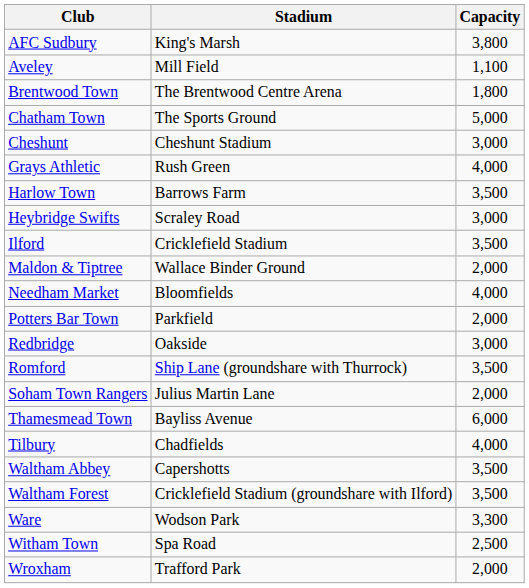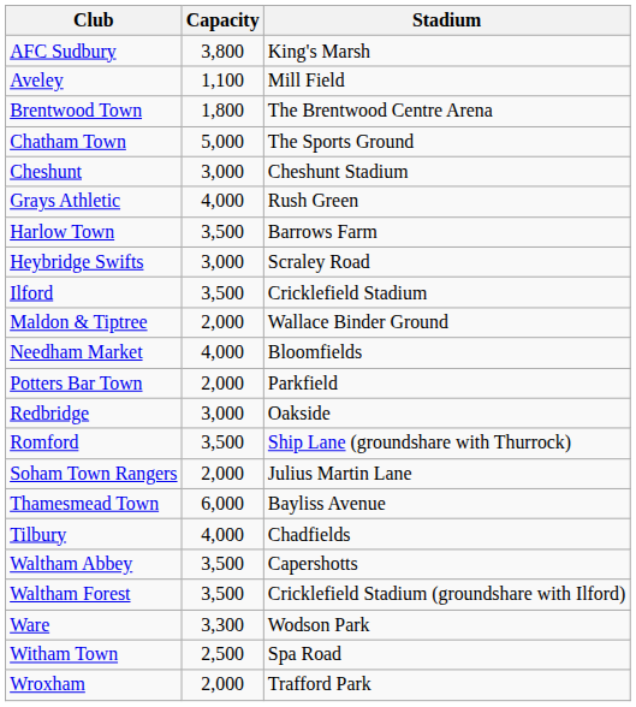 <table class="wikitable sortable">
 <tr>
 <th>Club</th>
+<th>Capacity</th>
 <th>Stadium</th>
-<th>Capacity</th>
 </tr>
 <tr>
 <td><a href='#'>AFC Sudbury</a></td>
+<td align="center">3,800</td>
 <td>King's Marsh</td>
-<td align="center">3,800</td>
 </tr>
 <tr>
 <td><a href='#'>Aveley</a></td>
+<td align="center">1,100</td>
 <td>Mill Field</td>
-<td align="center">1,100</td>
 </tr>
 <tr>
 <td><a href='#'>Brentwood Town</a></td>
+<td align="center">1,800</td>
 <td>The Brentwood Centre Arena</td>
-<td align="center">1,800</td>
 </tr>
 <tr>
 <td><a href='#'>Chatham Town</a></td>
+<td align="center">5,000</td>
 <td>The Sports Ground</td>
-<td align="center">5,000</td>
 </tr>
 <tr>
 <td><a href='#'>Cheshunt</a></td>
+<td align="center">3,000</td>
 <td>Cheshunt Stadium</td>
-<td align="center">3,000</td>
 </tr>
 <tr>
 <td><a href='#'>Grays Athletic</a></td>
+<td align="center">4,000</td>
 <td>Rush Green</td>
-<td align="center">4,000</td>
 </tr>
 <tr>
 <td><a href='#'>Harlow Town</a></td>
+<td align="center">3,500</td>
 <td>Barrows Farm</td>
-<td align="center">3,500</td>
 </tr>
 <tr>
 <td><a href='#'>Heybridge Swifts</a></td>
+<td align="center">3,000</td>
 <td>Scraley Road</td>
-<td align="center">3,000</td>
 </tr>
 <tr>
 <td><a href='#'>Ilford</a></td>
+<td align="center">3,500</td>
 <td>Cricklefield Stadium</td>
-<td align="center">3,500</td>
 </tr>
 <tr>
 <td><a href='#'>Maldon & Tiptree</a></td>
+<td align="center">2,000</td>
 <td>Wallace Binder Ground</td>
-<td align="center">2,000</td>
 </tr>
 <tr>
 <td><a href='#'>Needham Market</a></td>
+<td align="center">4,000</td>
 <td>Bloomfields</td>
-<td align="center">4,000</td>
 </tr>
 <tr>
 <td><a href='#'>Potters Bar Town</a></td>
+<td align="center">2,000</td>
 <td>Parkfield</td>
-<td align="center">2,000</td>
 </tr>
 <tr>
 <td><a href='#'>Redbridge</a></td>
+<td align="center">3,000</td>
 <td>Oakside</td>
-<td align="center">3,000</td>
 </tr>
 <tr>
 <td><a href='#'>Romford</a></td>
+<td align="center">3,500</td>
 <td><a href='#'>Ship Lane</a> (groundshare with Thurrock)</td>
-<td align="center">3,500</td>
 </tr>
 <tr>
 <td><a href='#'>Soham Town Rangers</a></td>
+<td align="center">2,000</td>
 <td>Julius Martin Lane</td>
-<td align="center">2,000</td>
 </tr>
 <tr>
 <td><a href='#'>Thamesmead Town</a></td>
+<td align="center">6,000</td>
 <td>Bayliss Avenue</td>
-<td align="center">6,000</td>
 </tr>
 <tr>
 <td><a href='#'>Tilbury</a></td>
+<td align="center">4,000</td>
 <td>Chadfields</td>
-<td align="center">4,000</td>
 </tr>
 <tr>
 <td><a href='#'>Waltham Abbey</a></td>
+<td align="center">3,500</td>
 <td>Capershotts</td>
-<td align="center">3,500</td>
 </tr>
 <tr>
 <td><a href='#'>Waltham Forest</a></td>
+<td align="center">3,500</td>
 <td>Cricklefield Stadium (groundshare with Ilford)</td>
-<td align="center">3,500</td>
 </tr>
 <tr>
 <td><a href='#'>Ware</a></td>
+<td align="center">3,300</td>
 <td>Wodson Park</td>
-<td align="center">3,300</td>
 </tr>
 <tr>
 <td><a href='#'>Witham Town</a></td>
+<td align="center">2,500</td>
 <td>Spa Road</td>
-<td align="center">2,500</td>
 </tr>
 <tr>
 <td><a href='#'>Wroxham</a></td>
+<td align="center">2,000</td>
 <td>Trafford Park</td>
-<td align="center">2,000</td>
 </tr>
 </table>
